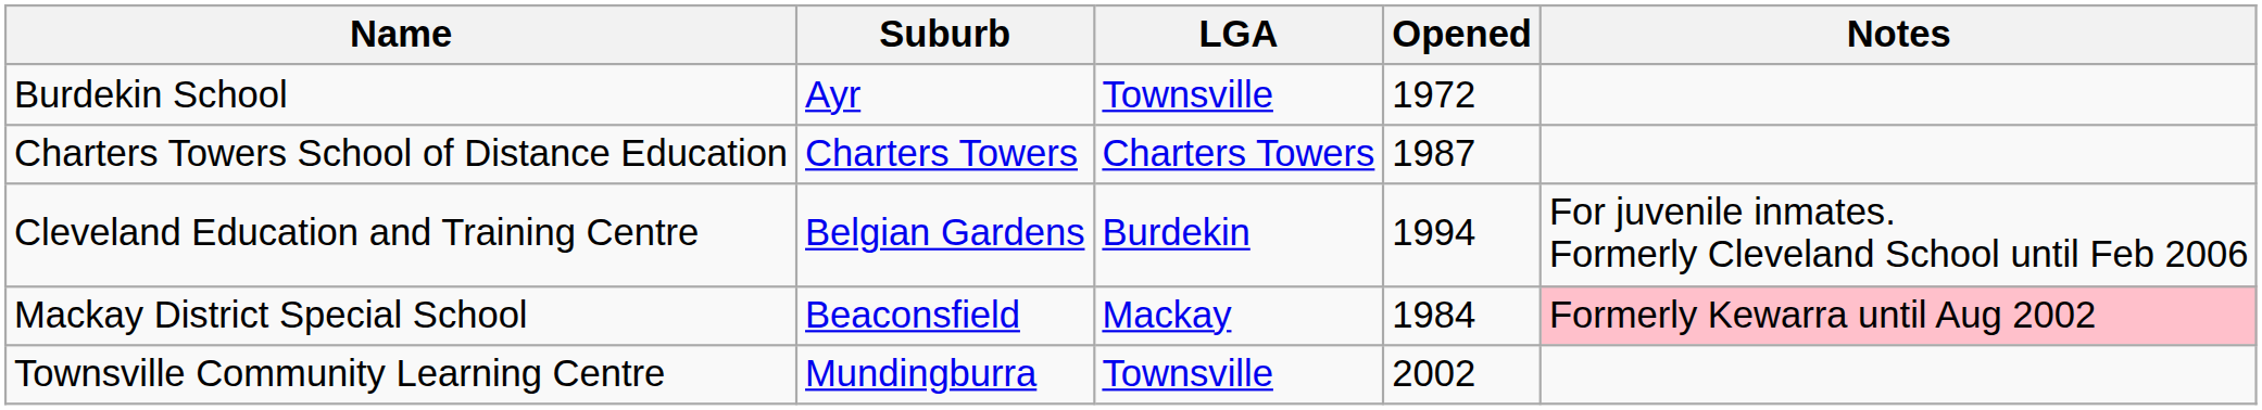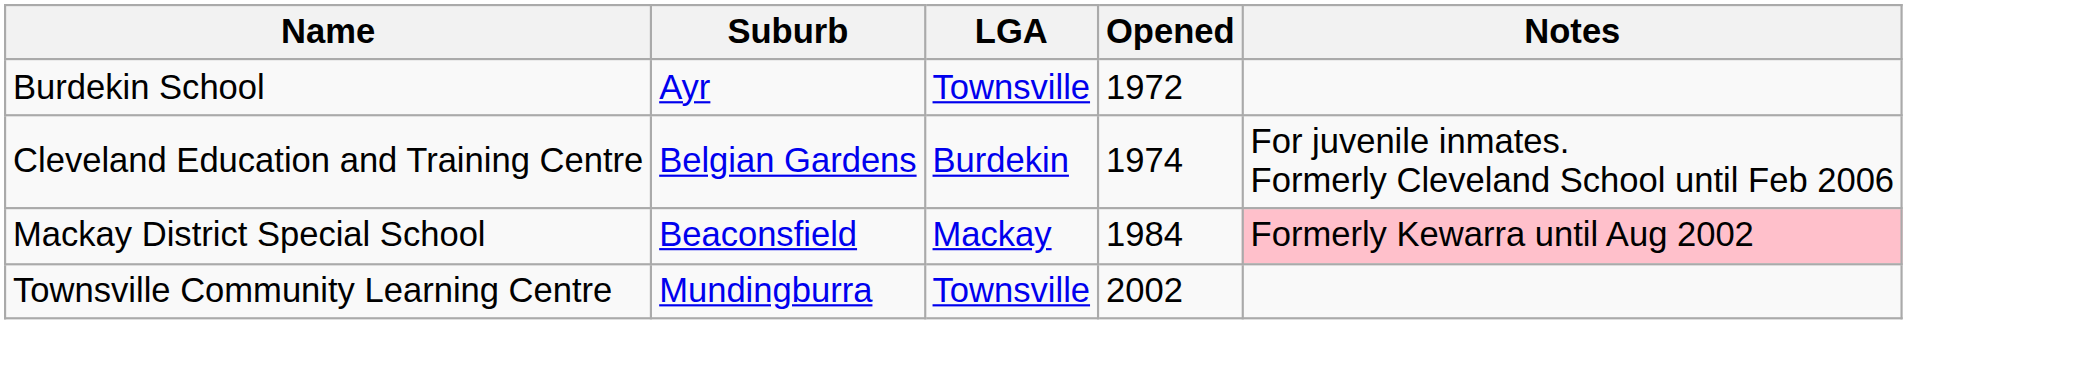 <table class="wikitable sortable">
 <tr>
 <th>Name</th>
 <th>Suburb</th>
 <th>LGA</th>
 <th>Opened</th>
 <th>Notes</th>
 </tr>
 <tr>
 <td>Burdekin School</td>
 <td><a href='#'>Ayr</a></td>
 <td><a href='#'>Townsville</a></td>
 <td>1972</td>
 <td></td>
 </tr>
 <tr>
-<td>Charters Towers School of Distance Education</td>
-<td><a href='#'>Charters Towers</a></td>
-<td><a href='#'>Charters Towers</a></td>
-<td>1987</td>
-<td></td>
-</tr>
-<tr>
 <td>Cleveland Education and Training Centre</td>
 <td><a href='#'>Belgian Gardens</a></td>
 <td><a href='#'>Burdekin</a></td>
-<td>1994</td>
+<td>1974</td>
 <td>For juvenile inmates.<br>Formerly Cleveland School until Feb 2006</td>
 </tr>
 <tr>
 <td>Mackay District Special School</td>
 <td><a href='#'>Beaconsfield</a></td>
 <td><a href='#'>Mackay</a></td>
 <td>1984</td>
 <td style="background: pink;">Formerly Kewarra until Aug 2002</td>
 </tr>
 <tr>
 <td>Townsville Community Learning Centre</td>
 <td><a href='#'>Mundingburra</a></td>
 <td><a href='#'>Townsville</a></td>
 <td>2002</td>
 <td></td>
 </tr>
 </table>
